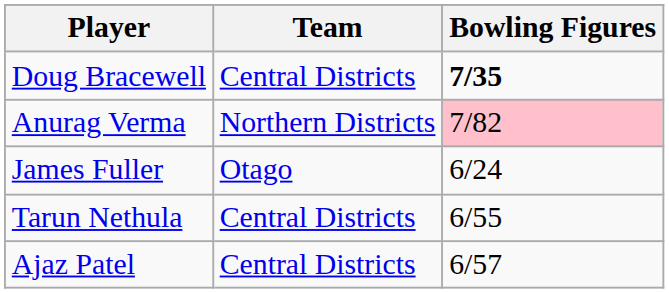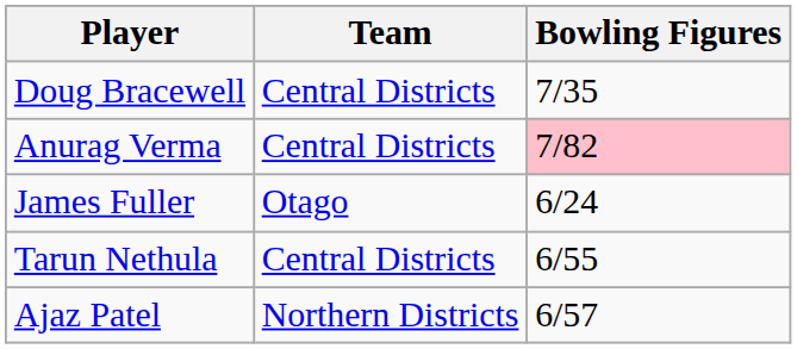 <table class="wikitable">
 <tr>
 <th>Player</th>
 <th>Team</th>
 <th>Bowling Figures</th>
 </tr>
 <tr>
 <td> <a href='#'>Doug Bracewell</a></td>
 <td><a href='#'>Central Districts</a></td>
-<td><strong>7/35</strong></td>
+<td>7/35</td>
 </tr>
 <tr>
 <td> <a href='#'>Anurag Verma</a></td>
-<td><a href='#'>Northern Districts</a></td>
+<td><a href='#'>Central Districts</a></td>
 <td style="background: pink;">7/82</td>
 </tr>
 <tr>
 <td> <a href='#'>James Fuller</a></td>
 <td><a href='#'>Otago</a></td>
 <td>6/24</td>
 </tr>
 <tr>
 <td> <a href='#'>Tarun Nethula</a></td>
 <td><a href='#'>Central Districts</a></td>
 <td>6/55</td>
 </tr>
 <tr>
 <td> <a href='#'>Ajaz Patel</a></td>
-<td><a href='#'>Central Districts</a></td>
+<td><a href='#'>Northern Districts</a></td>
 <td>6/57</td>
 </tr>
 </table>
